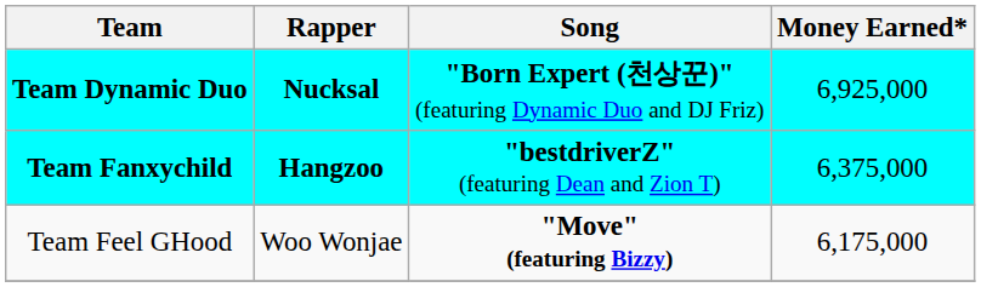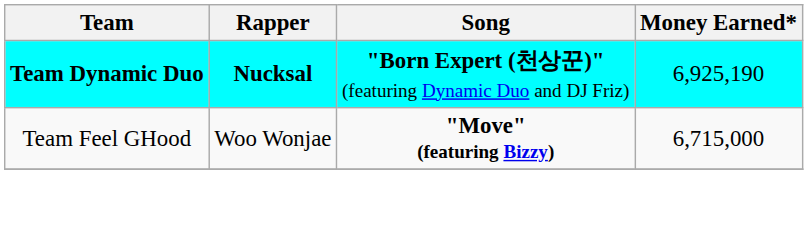 <table class="wikitable" style="text-align:center" border="2">
 <tr>
 <th>Team</th>
 <th>Rapper</th>
 <th>Song</th>
 <th>Money Earned*</th>
 </tr>
 <tr>
 <td style="background:aqua"><strong>Team Dynamic Duo</strong></td>
 <td style="background:aqua"><strong>Nucksal</strong></td>
 <td style="background:aqua"><strong>"Born Expert (천상꾼)"</strong><br><small> (featuring <a href='#'>Dynamic Duo</a> and DJ Friz)</small></td>
-<td style="background:aqua">6,925,000</td>
-</tr>
-<tr>
-<td style="background:aqua"><strong>Team Fanxychild</strong></td>
-<td style="background:aqua"><strong>Hangzoo</strong></td>
-<td style="background:aqua"><strong>"bestdriverZ"</strong><br><small>(featuring <a href='#'>Dean</a> and <a href='#'>Zion T</a>)</small></td>
-<td style="background:aqua">6,375,000</td>
+<td style="background:aqua">6,925,190</td>
 </tr>
 <tr>
 <td>Team Feel GHood</td>
 <td>Woo Wonjae</td>
 <td><strong>"Move"<br><small>(featuring <a href='#'>Bizzy</a>)</small></strong></td>
-<td>6,175,000</td>
+<td>6,715,000</td>
 </tr>
 <tr>
 </tr>
 </table>
